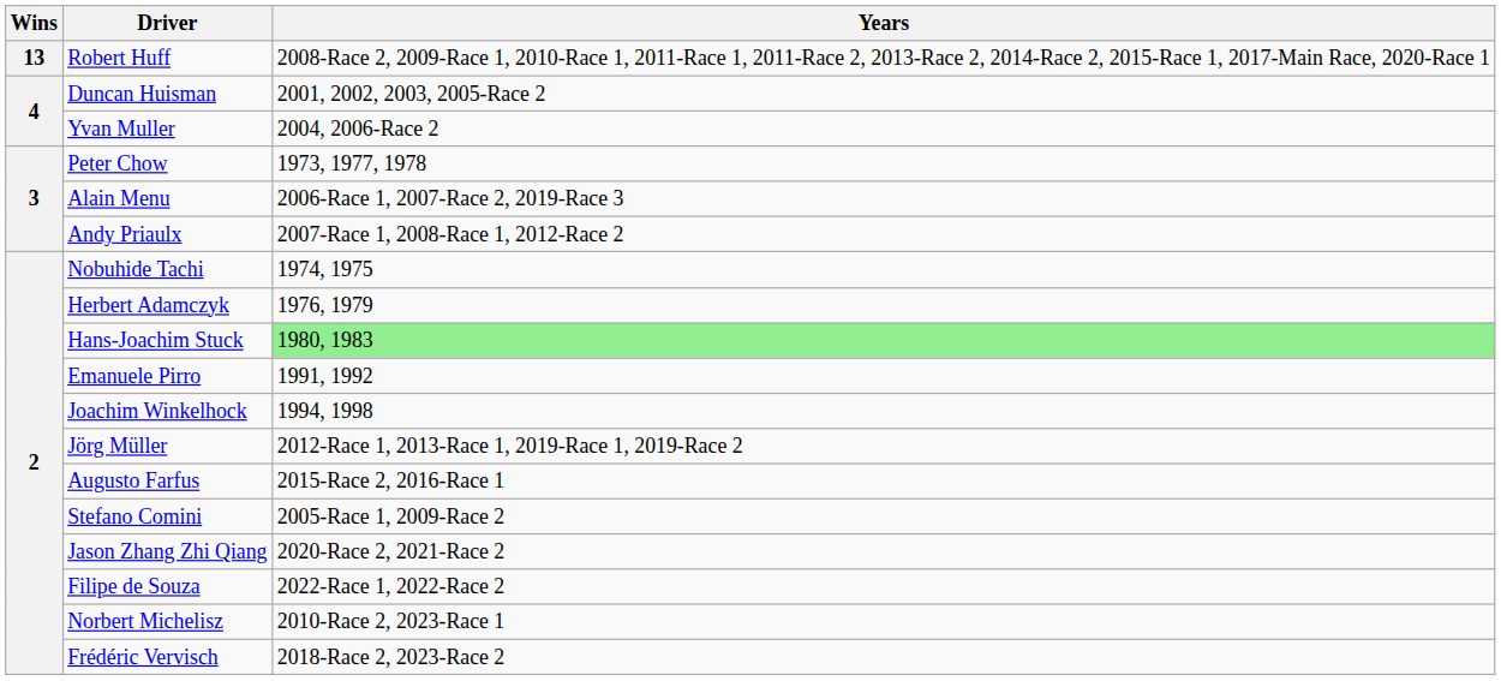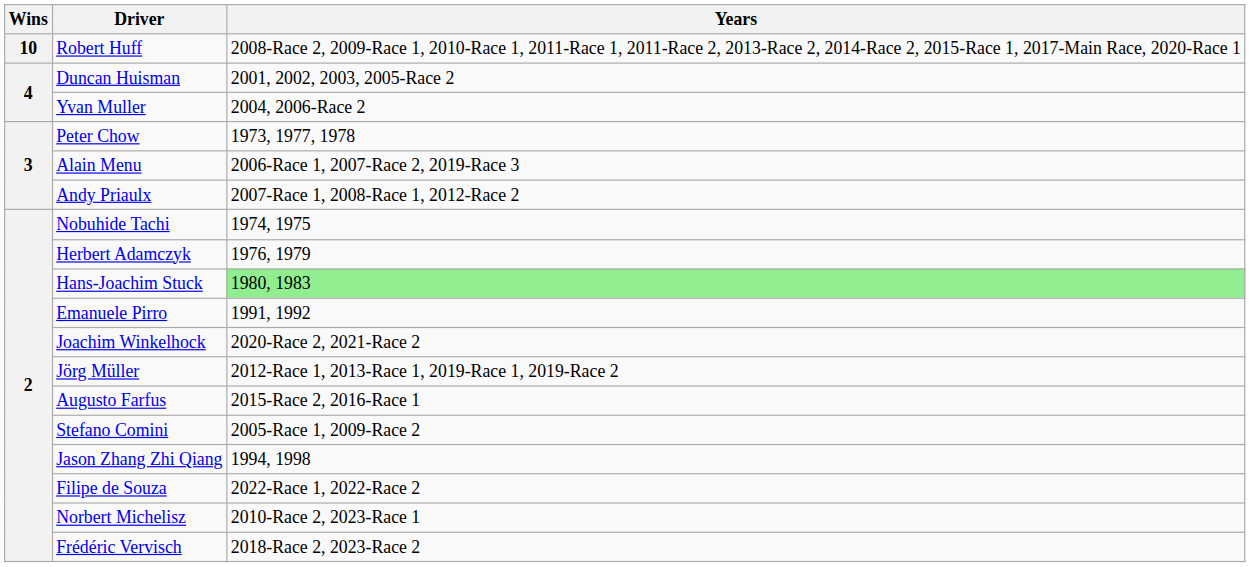 <table class="wikitable" style="font-size: 95%;">
 <tr>
 <th>Wins</th>
 <th>Driver</th>
 <th>Years</th>
 </tr>
 <tr>
-<th>13</th>
+<th>10</th>
 <td> <a href='#'>Robert Huff</a></td>
 <td>2008-Race 2, 2009-Race 1, 2010-Race 1, 2011-Race 1, 2011-Race 2, 2013-Race 2, 2014-Race 2, 2015-Race 1, 2017-Main Race, 2020-Race 1</td>
 </tr>
 <tr>
 <th rowspan="2">4</th>
 <td> <a href='#'>Duncan Huisman</a></td>
 <td>2001, 2002, 2003, 2005-Race 2</td>
 </tr>
 <tr>
 <td> <a href='#'>Yvan Muller</a></td>
 <td>2004, 2006-Race 2</td>
 </tr>
 <tr>
 <th rowspan="3">3</th>
 <td> <a href='#'>Peter Chow</a></td>
 <td>1973, 1977, 1978</td>
 </tr>
 <tr>
 <td> <a href='#'>Alain Menu</a></td>
 <td>2006-Race 1, 2007-Race 2, 2019-Race 3</td>
 </tr>
 <tr>
 <td> <a href='#'>Andy Priaulx</a></td>
 <td>2007-Race 1, 2008-Race 1, 2012-Race 2</td>
 </tr>
 <tr>
 <th rowspan="12">2</th>
 <td> <a href='#'>Nobuhide Tachi</a></td>
 <td>1974, 1975</td>
 </tr>
 <tr>
 <td> <a href='#'>Herbert Adamczyk</a></td>
 <td>1976, 1979</td>
 </tr>
 <tr>
 <td> <a href='#'>Hans-Joachim Stuck</a></td>
 <td style="background: lightgreen;">1980, 1983</td>
 </tr>
 <tr>
 <td> <a href='#'>Emanuele Pirro</a></td>
 <td>1991, 1992</td>
 </tr>
 <tr>
 <td> <a href='#'>Joachim Winkelhock</a></td>
-<td>1994, 1998</td>
+<td>2020-Race 2, 2021-Race 2</td>
 </tr>
 <tr>
 <td> <a href='#'>Jörg Müller</a></td>
 <td>2012-Race 1, 2013-Race 1, 2019-Race 1, 2019-Race 2</td>
 </tr>
 <tr>
 <td> <a href='#'>Augusto Farfus</a></td>
 <td>2015-Race 2, 2016-Race 1</td>
 </tr>
 <tr>
 <td> <a href='#'>Stefano Comini</a></td>
 <td>2005-Race 1, 2009-Race 2</td>
 </tr>
 <tr>
 <td> <a href='#'>Jason Zhang Zhi Qiang</a></td>
-<td>2020-Race 2, 2021-Race 2</td>
+<td>1994, 1998</td>
 </tr>
 <tr>
 <td> <a href='#'>Filipe de Souza</a></td>
 <td>2022-Race 1, 2022-Race 2</td>
 </tr>
 <tr>
 <td> <a href='#'>Norbert Michelisz</a></td>
 <td>2010-Race 2, 2023-Race 1</td>
 </tr>
 <tr>
 <td> <a href='#'>Frédéric Vervisch</a></td>
 <td>2018-Race 2, 2023-Race 2</td>
 </tr>
 </table>
